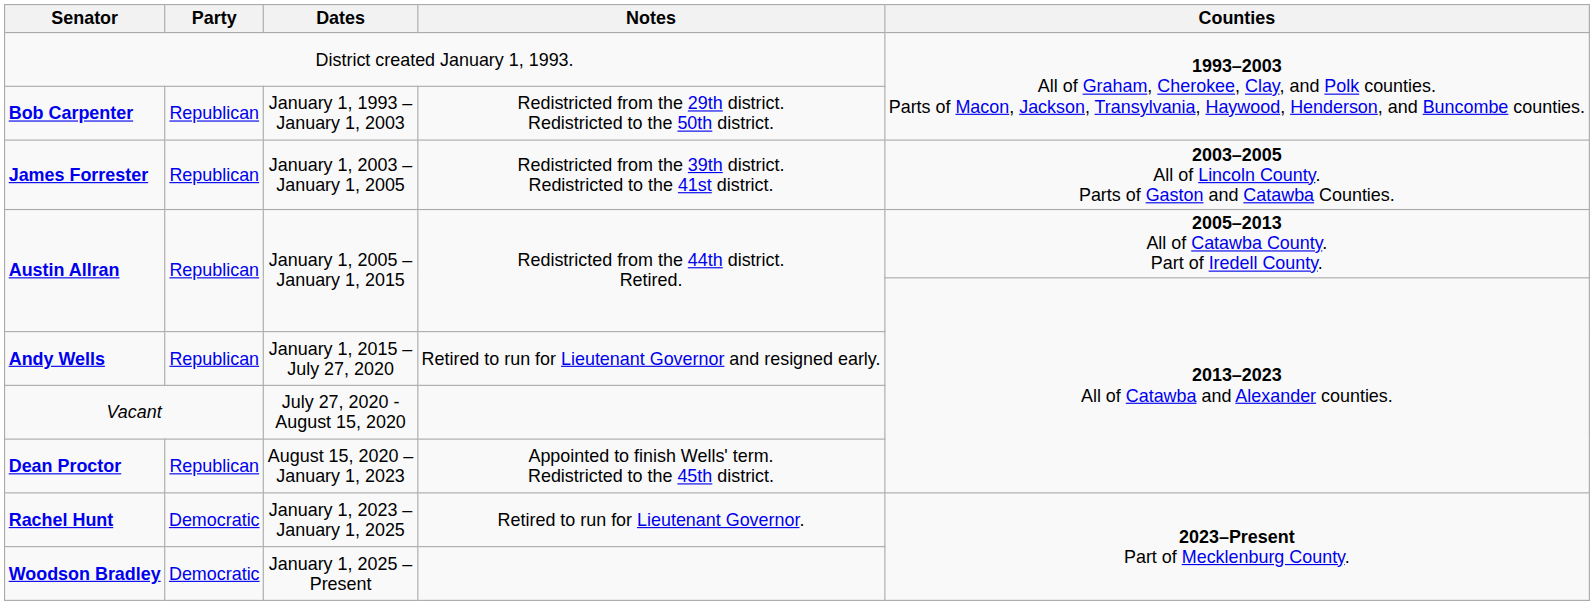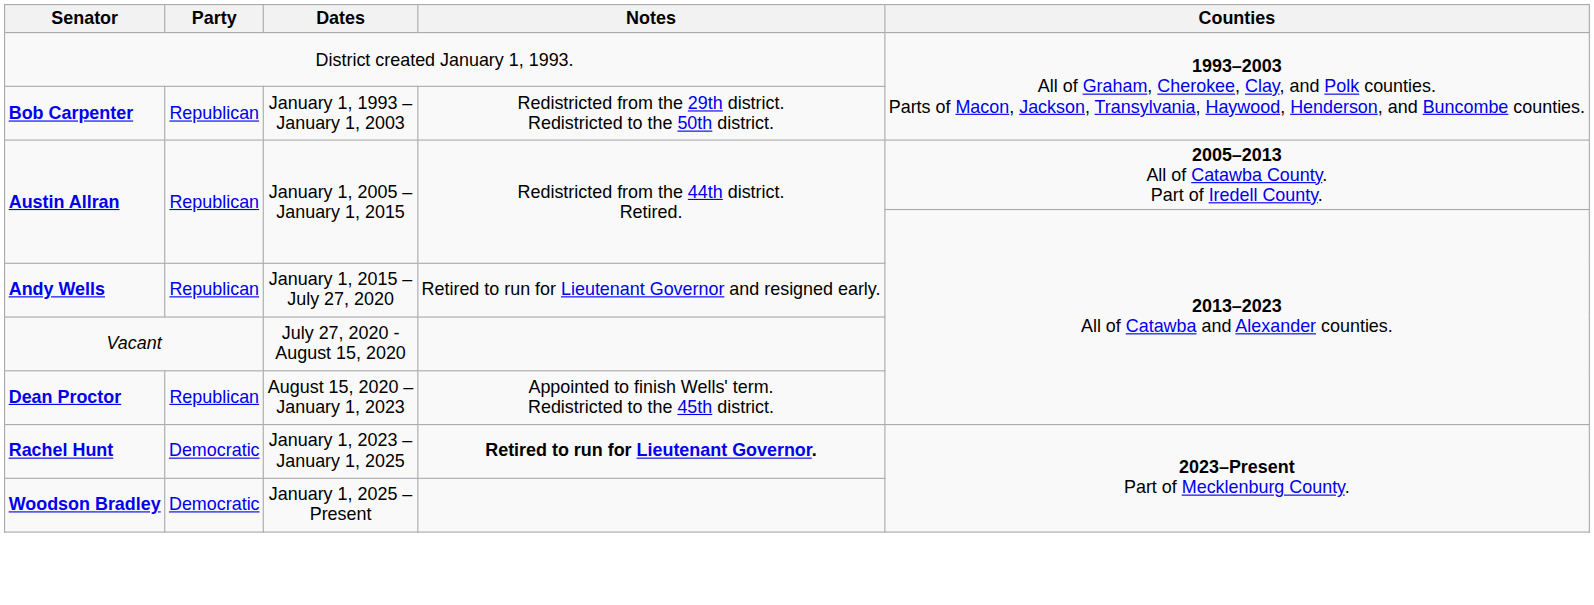 <table class=wikitable style="text-align:center">
 <tr>
 <th>Senator</th>
 <th>Party</th>
 <th>Dates</th>
 <th>Notes</th>
 <th>Counties</th>
 </tr>
 <tr style="height:3em">
 <td colspan=4>District created January 1, 1993.</td>
 <td rowspan=2><strong>1993–2003</strong><br> All of <a href='#'>Graham</a>, <a href='#'>Cherokee</a>, <a href='#'>Clay</a>, and <a href='#'>Polk</a> counties. <br> Parts of <a href='#'>Macon</a>, <a href='#'>Jackson</a>, <a href='#'>Transylvania</a>, <a href='#'>Haywood</a>, <a href='#'>Henderson</a>, and <a href='#'>Buncombe</a> counties.</td>
 </tr>
 <tr style="height:3em">
 <td align=left><strong><a href='#'>Bob Carpenter</a></strong></td>
 <td><a href='#'>Republican</a></td>
 <td nowrap>January 1, 1993 – <br> January 1, 2003</td>
 <td>Redistricted from the <a href='#'>29th</a> district. <br> Redistricted to the <a href='#'>50th</a> district.</td>
-</tr>
-<tr style="height:3em">
-<td align=left><strong><a href='#'>James Forrester</a></strong></td>
-<td><a href='#'>Republican</a></td>
-<td nowrap>January 1, 2003 – <br> January 1, 2005</td>
-<td>Redistricted from the <a href='#'>39th</a> district. <br> Redistricted to the <a href='#'>41st</a> district.</td>
-<td><strong>2003–2005</strong><br> All of <a href='#'>Lincoln County</a>. <br> Parts of <a href='#'>Gaston</a> and <a href='#'>Catawba</a> Counties.</td>
 </tr>
 <tr style="height:3em">
 <td rowspan=2 align=left><strong><a href='#'>Austin Allran</a></strong></td>
 <td rowspan=2 ><a href='#'>Republican</a></td>
 <td rowspan=2 nowrap>January 1, 2005 – <br> January 1, 2015</td>
 <td rowspan=2>Redistricted from the <a href='#'>44th</a> district. <br> Retired.</td>
 <td><strong>2005–2013</strong><br> All of <a href='#'>Catawba County</a>. <br> Part of <a href='#'>Iredell County</a>.</td>
 </tr>
 <tr style="height:3em">
 <td rowspan=4><strong>2013–2023</strong><br> All of <a href='#'>Catawba</a> and <a href='#'>Alexander</a> counties.</td>
 </tr>
 <tr style="height:3em">
 <td align=left><strong><a href='#'>Andy Wells</a></strong></td>
 <td><a href='#'>Republican</a></td>
 <td nowrap>January 1, 2015 – <br> July 27, 2020</td>
 <td>Retired to run for <a href='#'>Lieutenant Governor</a> and resigned early.</td>
 </tr>
 <tr style="height:3em">
 <td colspan=2><em>Vacant</em></td>
 <td nowrap>July 27, 2020 - <br> August 15, 2020</td>
 <td></td>
 </tr>
 <tr style="height:3em">
 <td align=left><strong><a href='#'>Dean Proctor</a></strong></td>
 <td><a href='#'>Republican</a></td>
 <td nowrap>August 15, 2020 – <br> January 1, 2023</td>
 <td>Appointed to finish Wells' term. <br> Redistricted to the <a href='#'>45th</a> district.</td>
 </tr>
 <tr style="height:3em">
 <td align=left><strong><a href='#'>Rachel Hunt</a></strong></td>
 <td><a href='#'>Democratic</a></td>
 <td nowrap>January 1, 2023 – <br> January 1, 2025</td>
-<td>Retired to run for <a href='#'>Lieutenant Governor</a>.</td>
+<td><strong>Retired to run for <a href='#'>Lieutenant Governor</a>.</strong></td>
 <td rowspan=2><strong>2023–Present</strong><br> Part of <a href='#'>Mecklenburg County</a>.</td>
 </tr>
 <tr style="height:3em">
 <td align=left><strong><a href='#'>Woodson Bradley</a></strong></td>
 <td><a href='#'>Democratic</a></td>
 <td nowrap>January 1, 2025 – <br> Present</td>
 <td></td>
 </tr>
 </table>
